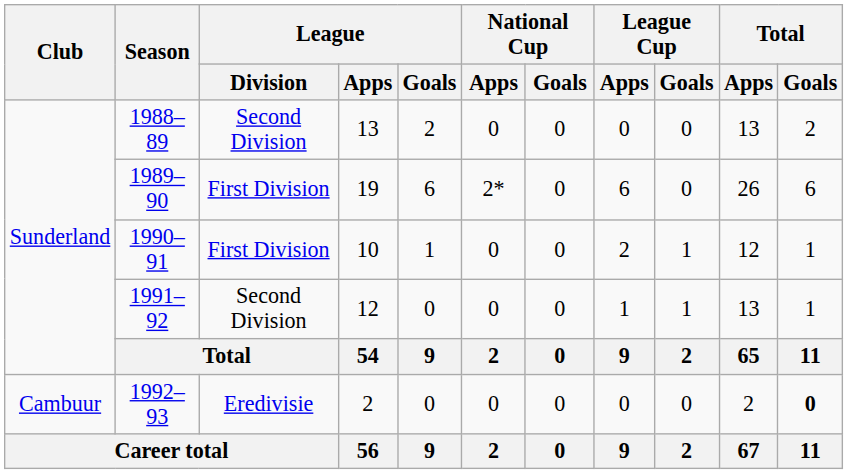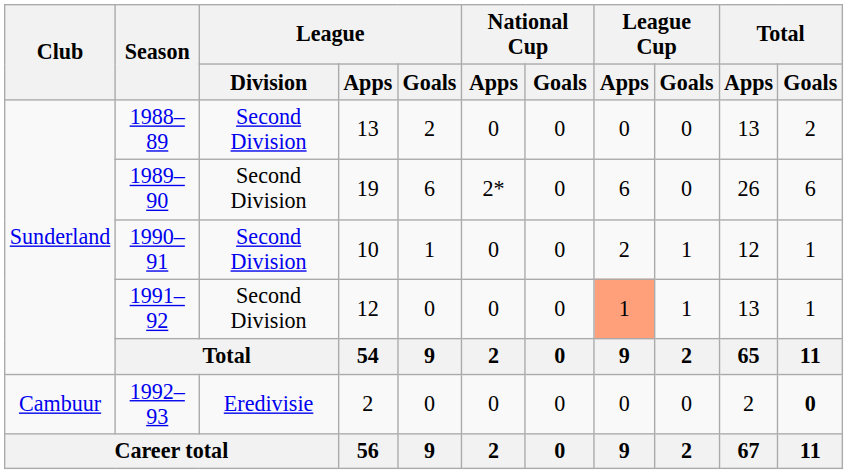 <table class="wikitable" style="text-align:center">
 <tr>
 <th rowspan="2">Club</th>
 <th rowspan="2">Season</th>
 <th colspan="3">League</th>
 <th colspan="2">National Cup</th>
 <th colspan="2">League Cup</th>
 <th colspan="2">Total</th>
 </tr>
 <tr>
 <th>Division</th>
 <th>Apps</th>
 <th>Goals</th>
 <th>Apps</th>
 <th>Goals</th>
 <th>Apps</th>
 <th>Goals</th>
 <th>Apps</th>
 <th>Goals</th>
 </tr>
 <tr>
 <td rowspan="5"><a href='#'>Sunderland</a></td>
 <td><a href='#'>1988–89</a></td>
 <td><a href='#'>Second Division</a></td>
 <td>13</td>
 <td>2</td>
 <td>0</td>
 <td>0</td>
 <td>0</td>
 <td>0</td>
 <td>13</td>
 <td>2</td>
 </tr>
 <tr>
 <td><a href='#'>1989–90</a></td>
-<td><a href='#'>First Division</a></td>
+<td>Second Division</td>
 <td>19</td>
 <td>6</td>
 <td>2*</td>
 <td>0</td>
 <td>6</td>
 <td>0</td>
 <td>26</td>
 <td>6</td>
 </tr>
 <tr>
 <td><a href='#'>1990–91</a></td>
-<td><a href='#'>First Division</a></td>
+<td><a href='#'>Second Division</a></td>
 <td>10</td>
 <td>1</td>
 <td>0</td>
 <td>0</td>
 <td>2</td>
 <td>1</td>
 <td>12</td>
 <td>1</td>
 </tr>
 <tr>
 <td><a href='#'>1991–92</a></td>
 <td>Second Division</td>
 <td>12</td>
 <td>0</td>
 <td>0</td>
 <td>0</td>
-<td>1</td>
+<td style="background: lightsalmon;">1</td>
 <td>1</td>
 <td>13</td>
 <td>1</td>
 </tr>
 <tr>
 <th colspan="2">Total</th>
 <th>54</th>
 <th>9</th>
 <th>2</th>
 <th>0</th>
 <th>9</th>
 <th>2</th>
 <th>65</th>
 <th>11</th>
 </tr>
 <tr>
 <td><a href='#'>Cambuur</a></td>
 <td><a href='#'>1992–93</a></td>
 <td><a href='#'>Eredivisie</a></td>
 <td>2</td>
 <td>0</td>
 <td>0</td>
 <td>0</td>
 <td>0</td>
 <td>0</td>
 <td>2</td>
 <td><strong>0</strong></td>
 </tr>
 <tr>
 <th colspan="3">Career total</th>
 <th>56</th>
 <th>9</th>
 <th>2</th>
 <th>0</th>
 <th>9</th>
 <th>2</th>
 <th>67</th>
 <th>11</th>
 </tr>
 </table>
